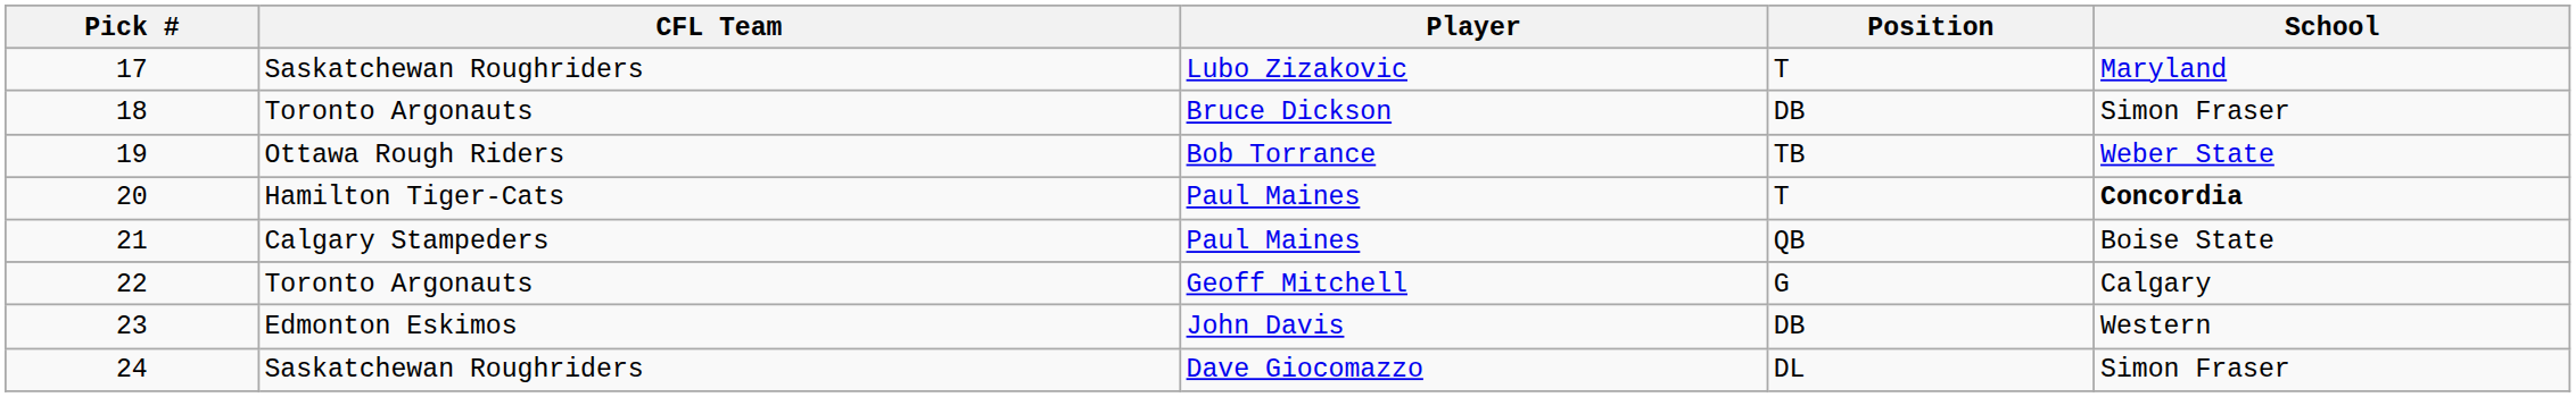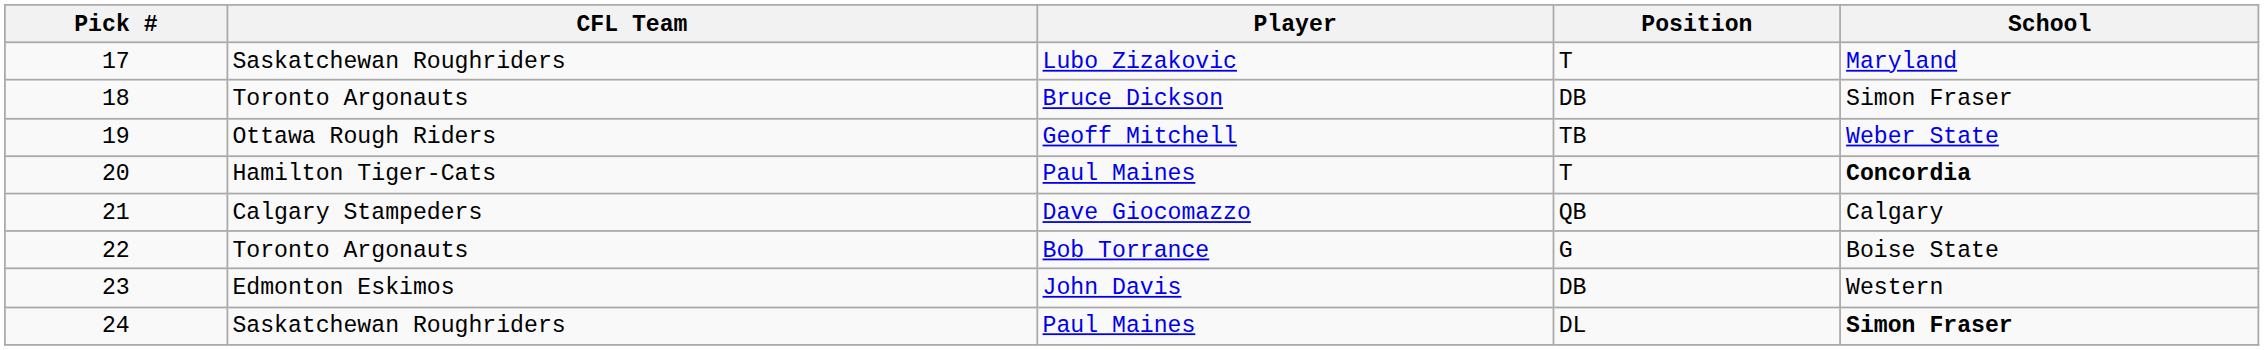 <table class="wikitable" style="width: 80%">
 <tr>
 <th>Pick #</th>
 <th>CFL Team</th>
 <th>Player</th>
 <th>Position</th>
 <th>School</th>
 </tr>
 <tr>
 <td align=center>17</td>
 <td>Saskatchewan Roughriders</td>
 <td><a href='#'>Lubo Zizakovic</a></td>
 <td>T</td>
 <td><a href='#'>Maryland</a></td>
 </tr>
 <tr>
 <td align=center>18</td>
 <td>Toronto Argonauts</td>
 <td><a href='#'>Bruce Dickson</a></td>
 <td>DB</td>
 <td>Simon Fraser</td>
 </tr>
 <tr>
 <td align=center>19</td>
 <td>Ottawa Rough Riders</td>
-<td><a href='#'>Bob Torrance</a></td>
+<td><a href='#'>Geoff Mitchell</a></td>
 <td>TB</td>
 <td><a href='#'>Weber State</a></td>
 </tr>
 <tr>
 <td align=center>20</td>
 <td>Hamilton Tiger-Cats</td>
 <td><a href='#'>Paul Maines</a></td>
 <td>T</td>
 <td><strong>Concordia</strong></td>
 </tr>
 <tr>
 <td align=center>21</td>
 <td>Calgary Stampeders</td>
-<td><a href='#'>Paul Maines</a></td>
+<td><a href='#'>Dave Giocomazzo</a></td>
 <td>QB</td>
-<td>Boise State</td>
+<td>Calgary</td>
 </tr>
 <tr>
 <td align=center>22</td>
 <td>Toronto Argonauts</td>
-<td><a href='#'>Geoff Mitchell</a></td>
+<td><a href='#'>Bob Torrance</a></td>
 <td>G</td>
-<td>Calgary</td>
+<td>Boise State</td>
 </tr>
 <tr>
 <td align=center>23</td>
 <td>Edmonton Eskimos</td>
 <td><a href='#'>John Davis</a></td>
 <td>DB</td>
 <td>Western</td>
 </tr>
 <tr>
 <td align=center>24</td>
 <td>Saskatchewan Roughriders</td>
-<td><a href='#'>Dave Giocomazzo</a></td>
+<td><a href='#'>Paul Maines</a></td>
 <td>DL</td>
-<td>Simon Fraser</td>
+<td><strong>Simon Fraser</strong></td>
 </tr>
 </table>
